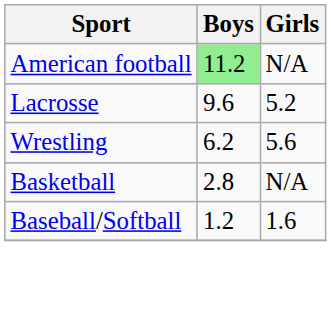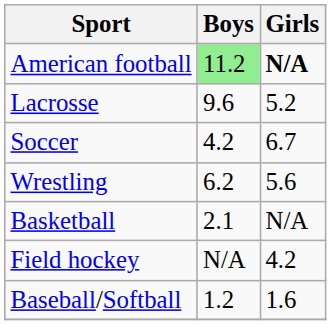 <table class="wikitable sortable floatright">
 <tr>
 <th>Sport</th>
 <th>Boys</th>
 <th>Girls</th>
 </tr>
 <tr>
 <td><a href='#'>American football</a></td>
 <td style="background: lightgreen;">11.2</td>
-<td>N/A</td>
+<td><strong>N/A</strong></td>
 </tr>
 <tr>
 <td><a href='#'>Lacrosse</a></td>
 <td>9.6</td>
 <td>5.2</td>
+</tr>
+<tr>
+<td><a href='#'>Soccer</a></td>
+<td>4.2</td>
+<td>6.7</td>
 </tr>
 <tr>
 <td><a href='#'>Wrestling</a></td>
 <td>6.2</td>
 <td>5.6</td>
 </tr>
 <tr>
 <td><a href='#'>Basketball</a></td>
-<td>2.8</td>
+<td>2.1</td>
 <td>N/A</td>
+</tr>
+<tr>
+<td><a href='#'>Field hockey</a></td>
+<td>N/A</td>
+<td>4.2</td>
 </tr>
 <tr>
 <td><a href='#'>Baseball</a>/<a href='#'>Softball</a></td>
 <td>1.2</td>
 <td>1.6</td>
 </tr>
 <tr>
 </tr>
 </table>
